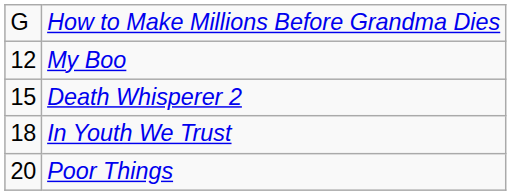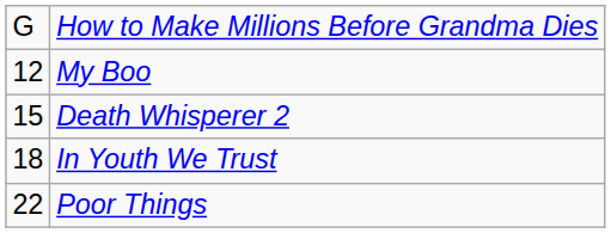 <table class="wikitable sortable" style="margin:auto; margin:auto;">
 <tr>
 <td>G</td>
 <td><em><a href='#'>How to Make Millions Before Grandma Dies</a></em></td>
 </tr>
 <tr>
 <td>12</td>
 <td><em><a href='#'>My Boo</a></em></td>
 </tr>
 <tr>
 <td>15</td>
 <td><em><a href='#'>Death Whisperer 2</a></em></td>
 </tr>
 <tr>
 <td>18</td>
 <td><em><a href='#'>In Youth We Trust</a></em></td>
 </tr>
 <tr>
-<td>20</td>
+<td>22</td>
 <td><em><a href='#'>Poor Things</a></em></td>
 </tr>
 </table>
